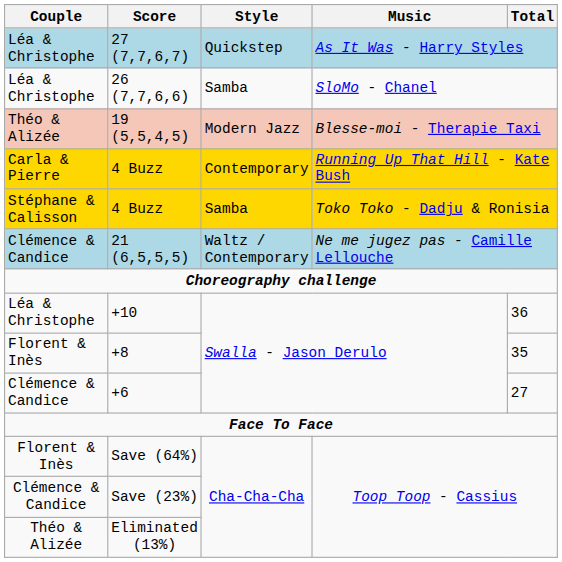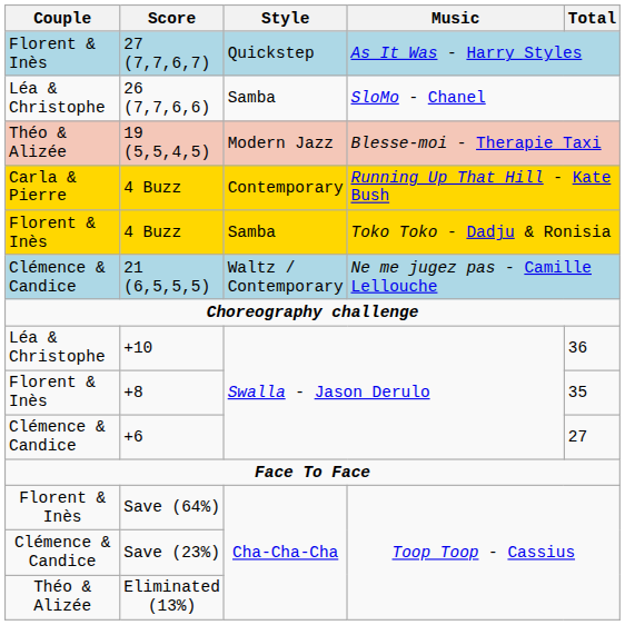 <table class="wikitable" style="width:80%;">
 <tr>
 <th style="width:20%;">Couple</th>
 <th style="width:10%;">Score</th>
 <th style="width:15%;">Style</th>
 <th style="width:60%;">Music</th>
 <th style="width:60%;">Total</th>
 </tr>
 <tr style="background:lightblue;">
-<td>Léa & Christophe</td>
+<td>Florent & Inès</td>
 <td>27 (7,7,6,7)</td>
 <td>Quickstep</td>
 <td colspan="2"><em><a href='#'>As It Was</a></em> - <a href='#'>Harry Styles</a></td>
 </tr>
 <tr>
 <td>Léa & Christophe</td>
 <td>26 (7,7,6,6)</td>
 <td>Samba</td>
 <td colspan="2"><em><a href='#'>SloMo</a></em> - <a href='#'>Chanel</a></td>
 </tr>
 <tr style="background:#f4c7b8;">
 <td>Théo & Alizée</td>
 <td>19 (5,5,4,5)</td>
 <td>Modern Jazz</td>
 <td colspan="2"><em>Blesse-moi</em> - <a href='#'>Therapie Taxi</a></td>
 </tr>
 <tr style="background:gold;">
 <td>Carla & Pierre</td>
 <td>4 Buzz</td>
 <td>Contemporary</td>
 <td colspan="2"><em><a href='#'>Running Up That Hill</a></em> - <a href='#'>Kate Bush</a></td>
 </tr>
 <tr style="background:gold;">
-<td>Stéphane & Calisson</td>
+<td>Florent & Inès</td>
 <td>4 Buzz</td>
 <td>Samba</td>
 <td colspan="2"><em>Toko Toko</em> - <a href='#'>Dadju</a> & Ronisia</td>
 </tr>
 <tr style="background:lightblue;">
 <td>Clémence & Candice</td>
 <td>21 (6,5,5,5)</td>
 <td>Waltz / Contemporary</td>
 <td colspan="2"><em>Ne me jugez pas</em> - <a href='#'>Camille Lellouche</a></td>
 </tr>
 <tr>
 <td colspan=5 style="text-align:center;"><strong><em>Choreography challenge</em></strong></td>
 </tr>
 <tr style="text-align:left;">
 <td>Léa & Christophe</td>
 <td>+10</td>
 <td rowspan=3 colspan=2><em><a href='#'>Swalla</a></em> - <a href='#'>Jason Derulo</a></td>
 <td>36</td>
 </tr>
 <tr style="text-align:left;">
 <td>Florent & Inès</td>
 <td>+8</td>
 <td>35</td>
 </tr>
 <tr style="text-align:left;">
 <td>Clémence & Candice</td>
 <td>+6</td>
 <td>27</td>
 </tr>
 <tr style="text-align:left;">
 <td colspan=5 style="text-align:center;"><strong><em>Face To Face</em></strong></td>
 </tr>
 <tr style="text-align:center;">
 <td>Florent & Inès</td>
 <td>Save (64%)</td>
 <td rowspan=3><a href='#'>Cha-Cha-Cha</a></td>
 <td rowspan=3 colspan=2><em><a href='#'>Toop Toop</a></em> - <a href='#'>Cassius</a></td>
 </tr>
 <tr style="text-align:center;">
 <td>Clémence & Candice</td>
 <td>Save (23%)</td>
 </tr>
 <tr style="text-align:center;">
 <td>Théo & Alizée</td>
 <td>Eliminated (13%)</td>
 </tr>
 </table>
